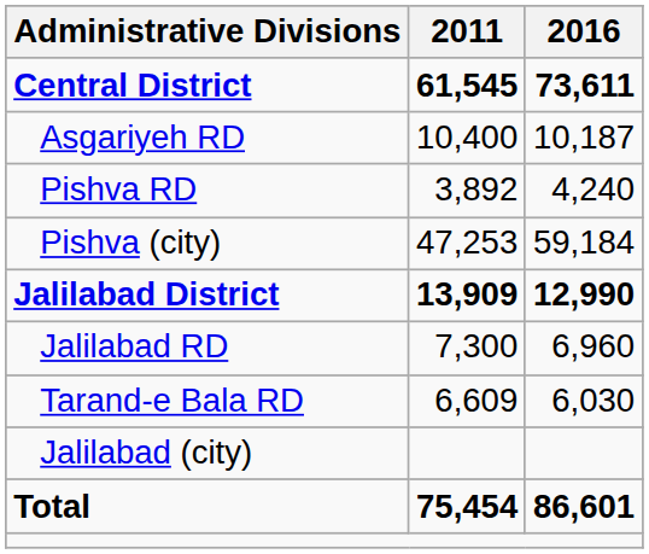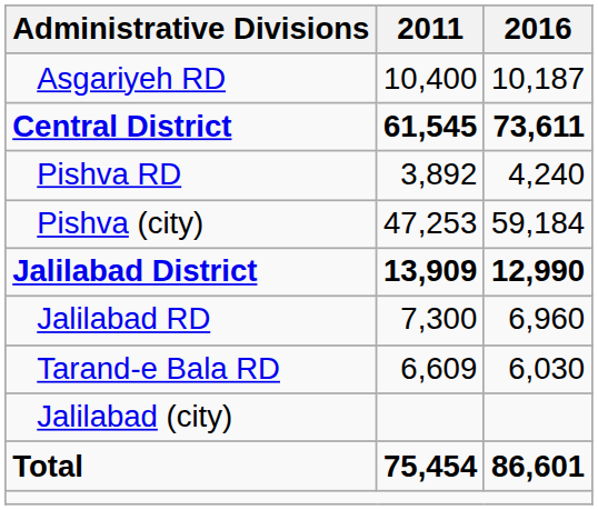 <table class="wikitable">
 <tr>
 <th>Administrative Divisions</th>
 <th>2011</th>
 <th>2016</th>
 </tr>
 <tr>
+<td style="padding-left: 1em;"><a href='#'>Asgariyeh RD</a></td>
+<td style="text-align: right;">10,400</td>
+<td style="text-align: right;">10,187</td>
+</tr>
+<tr>
 <td><strong><a href='#'>Central District</a></strong></td>
 <td style="text-align: right;"><strong>61,545</strong></td>
 <td style="text-align: right;"><strong>73,611</strong></td>
-</tr>
-<tr>
-<td style="padding-left: 1em;"><a href='#'>Asgariyeh RD</a></td>
-<td style="text-align: right;">10,400</td>
-<td style="text-align: right;">10,187</td>
 </tr>
 <tr>
 <td style="padding-left: 1em;"><a href='#'>Pishva RD</a></td>
 <td style="text-align: right;">3,892</td>
 <td style="text-align: right;">4,240</td>
 </tr>
 <tr>
 <td style="padding-left: 1em;"><a href='#'>Pishva</a> (city)</td>
 <td style="text-align: right;">47,253</td>
 <td style="text-align: right;">59,184</td>
 </tr>
 <tr>
 <td><strong><a href='#'>Jalilabad District</a></strong></td>
 <td style="text-align: right;"><strong>13,909</strong></td>
 <td style="text-align: right;"><strong>12,990</strong></td>
 </tr>
 <tr>
 <td style="padding-left: 1em;"><a href='#'>Jalilabad RD</a></td>
 <td style="text-align: right;">7,300</td>
 <td style="text-align: right;">6,960</td>
 </tr>
 <tr>
 <td style="padding-left: 1em;"><a href='#'>Tarand-e Bala RD</a></td>
 <td style="text-align: right;">6,609</td>
 <td style="text-align: right;">6,030</td>
 </tr>
 <tr>
 <td style="padding-left: 1em;"><a href='#'>Jalilabad</a> (city)</td>
 <td style="text-align: right;"></td>
 <td style="text-align: right;"></td>
 </tr>
 <tr>
 <td><strong>Total</strong></td>
 <td style="text-align: right;"><strong>75,454</strong></td>
 <td style="text-align: right;"><strong>86,601</strong></td>
 </tr>
 <tr>
 <td colspan=3></td>
 </tr>
 </table>
